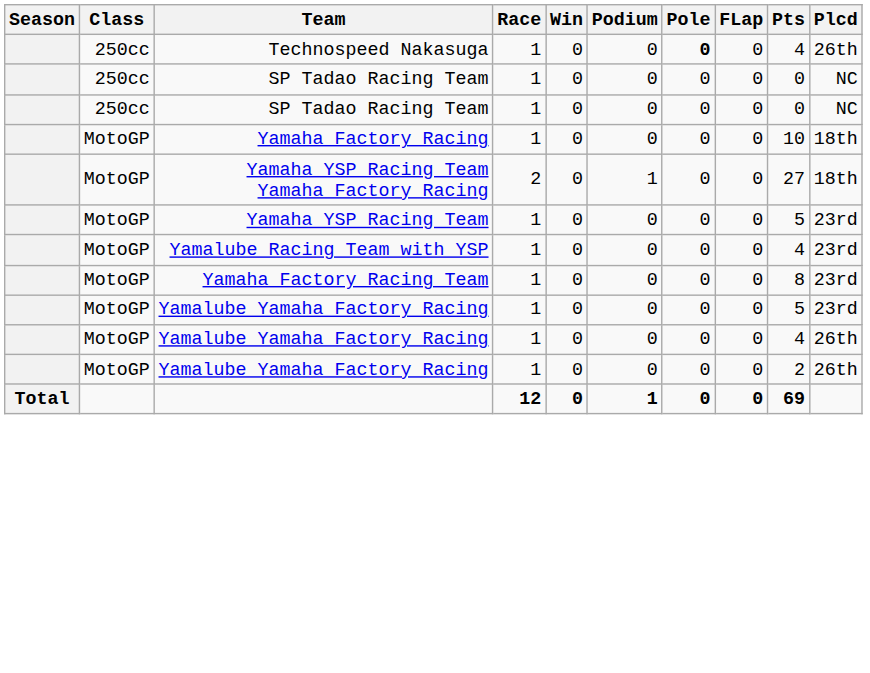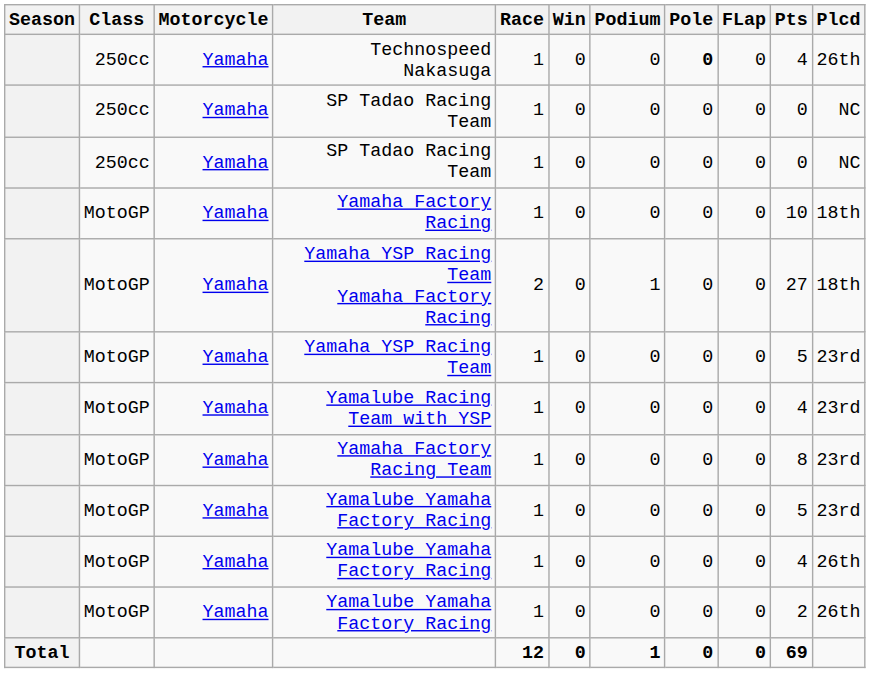 <table class="wikitable" style=text-align:right>
 <tr>
 <th>Season</th>
 <th>Class</th>
+<th>Motorcycle</th>
 <th>Team</th>
 <th>Race</th>
 <th>Win</th>
 <th>Podium</th>
 <th>Pole</th>
 <th>FLap</th>
 <th>Pts</th>
 <th>Plcd</th>
 </tr>
 <tr>
 <th></th>
 <td>250cc</td>
+<td><a href='#'>Yamaha</a></td>
 <td>Technospeed Nakasuga</td>
 <td>1</td>
 <td>0</td>
 <td>0</td>
 <td><strong>0</strong></td>
 <td>0</td>
 <td>4</td>
 <td>26th</td>
 </tr>
 <tr>
 <th></th>
 <td>250cc</td>
+<td><a href='#'>Yamaha</a></td>
 <td>SP Tadao Racing Team</td>
 <td>1</td>
 <td>0</td>
 <td>0</td>
 <td>0</td>
 <td>0</td>
 <td>0</td>
 <td>NC</td>
 </tr>
 <tr>
 <th></th>
 <td>250cc</td>
+<td><a href='#'>Yamaha</a></td>
 <td>SP Tadao Racing Team</td>
 <td>1</td>
 <td>0</td>
 <td>0</td>
 <td>0</td>
 <td>0</td>
 <td>0</td>
 <td>NC</td>
 </tr>
 <tr>
 <th></th>
 <td>MotoGP</td>
+<td><a href='#'>Yamaha</a></td>
 <td><a href='#'>Yamaha Factory Racing</a></td>
 <td>1</td>
 <td>0</td>
 <td>0</td>
 <td>0</td>
 <td>0</td>
 <td>10</td>
 <td>18th</td>
 </tr>
 <tr>
 <th></th>
 <td>MotoGP</td>
+<td><a href='#'>Yamaha</a></td>
 <td><a href='#'>Yamaha YSP Racing Team</a><br><a href='#'>Yamaha Factory Racing</a></td>
 <td>2</td>
 <td>0</td>
 <td>1</td>
 <td>0</td>
 <td>0</td>
 <td>27</td>
 <td>18th</td>
 </tr>
 <tr>
 <th></th>
 <td>MotoGP</td>
+<td><a href='#'>Yamaha</a></td>
 <td><a href='#'>Yamaha YSP Racing Team</a></td>
 <td>1</td>
 <td>0</td>
 <td>0</td>
 <td>0</td>
 <td>0</td>
 <td>5</td>
 <td>23rd</td>
 </tr>
 <tr>
 <th></th>
 <td>MotoGP</td>
+<td><a href='#'>Yamaha</a></td>
 <td><a href='#'>Yamalube Racing Team with YSP</a></td>
 <td>1</td>
 <td>0</td>
 <td>0</td>
 <td>0</td>
 <td>0</td>
 <td>4</td>
 <td>23rd</td>
 </tr>
 <tr>
 <th></th>
 <td>MotoGP</td>
+<td><a href='#'>Yamaha</a></td>
 <td><a href='#'>Yamaha Factory Racing Team</a></td>
 <td>1</td>
 <td>0</td>
 <td>0</td>
 <td>0</td>
 <td>0</td>
 <td>8</td>
 <td>23rd</td>
 </tr>
 <tr>
 <th></th>
 <td>MotoGP</td>
+<td><a href='#'>Yamaha</a></td>
 <td><a href='#'>Yamalube Yamaha Factory Racing</a></td>
 <td>1</td>
 <td>0</td>
 <td>0</td>
 <td>0</td>
 <td>0</td>
 <td>5</td>
 <td>23rd</td>
 </tr>
 <tr>
 <th></th>
 <td>MotoGP</td>
+<td><a href='#'>Yamaha</a></td>
 <td><a href='#'>Yamalube Yamaha Factory Racing</a></td>
 <td>1</td>
 <td>0</td>
 <td>0</td>
 <td>0</td>
 <td>0</td>
 <td>4</td>
 <td>26th</td>
 </tr>
 <tr>
 <th></th>
 <td>MotoGP</td>
+<td><a href='#'>Yamaha</a></td>
 <td><a href='#'>Yamalube Yamaha Factory Racing</a></td>
 <td>1</td>
 <td>0</td>
 <td>0</td>
 <td>0</td>
 <td>0</td>
 <td>2</td>
 <td>26th</td>
 </tr>
 <tr>
 <th>Total</th>
 <td></td>
 <td></td>
+<td></td>
 <td><strong>12</strong></td>
 <td><strong>0</strong></td>
 <td><strong>1</strong></td>
 <td><strong>0</strong></td>
 <td><strong>0</strong></td>
 <td><strong>69</strong></td>
 <td></td>
 </tr>
 </table>
